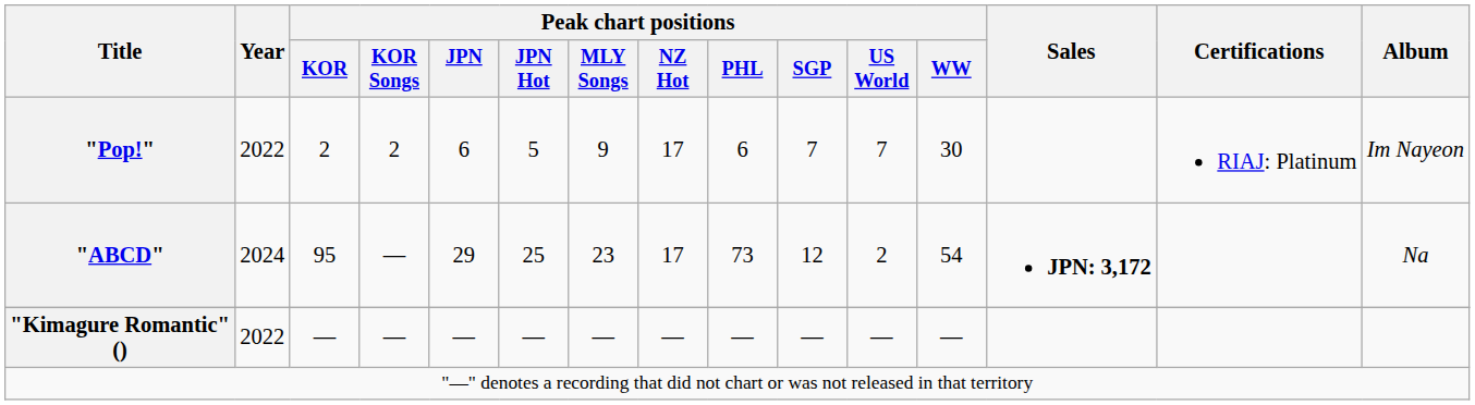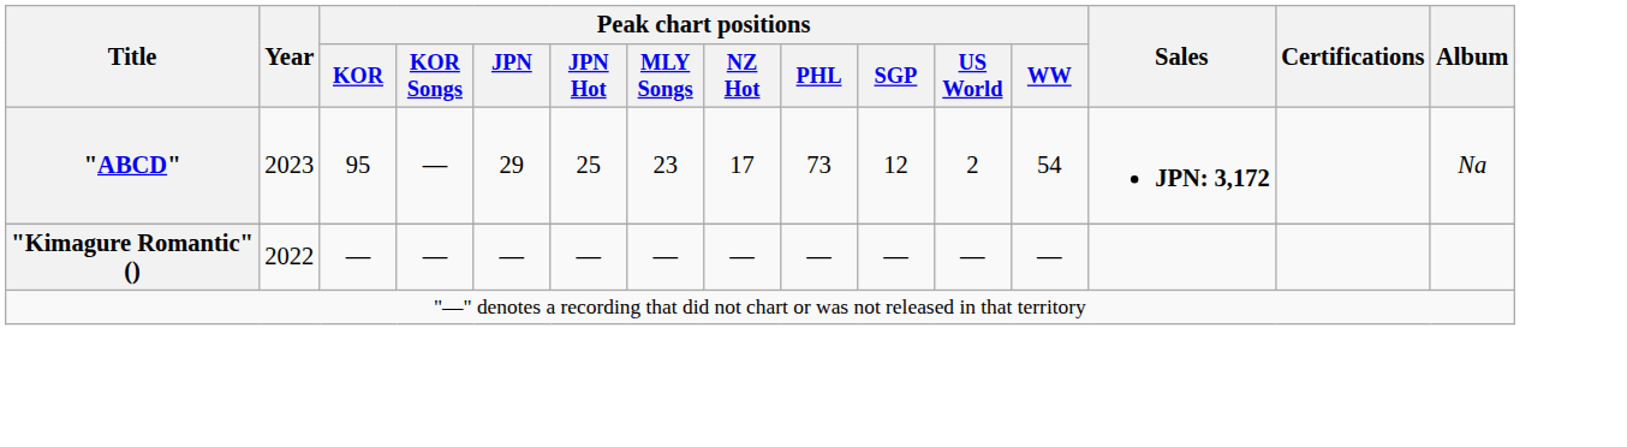 <table class="wikitable plainrowheaders" style="text-align:center">
 <tr>
 <th scope="col" rowspan="2">Title</th>
 <th scope="col" rowspan="2">Year</th>
 <th scope="col" colspan="10">Peak chart positions</th>
 <th scope="col" rowspan="2">Sales</th>
 <th scope="col" rowspan="2">Certifications</th>
 <th scope="col" rowspan="2">Album</th>
 </tr>
 <tr>
 <th scope="col" style="font-size:90%; width:3em"><a href='#'>KOR</a><br></th>
 <th scope="col" style="font-size:90%; width:3em"><a href='#'>KOR<br>Songs</a><br></th>
 <th scope="col" style="font-size:90%; width:3em"><a href='#'>JPN<br></a><br></th>
 <th scope="col" style="font-size:90%; width:3em"><a href='#'>JPN<br>Hot</a><br></th>
 <th scope="col" style="font-size:90%; width:3em"><a href='#'>MLY<br>Songs</a><br></th>
 <th scope="col" style="font-size:90%; width:3em"><a href='#'>NZ<br>Hot</a><br></th>
 <th scope="col" style="font-size:90%; width:3em"><a href='#'>PHL</a><br></th>
 <th scope="col" style="font-size:90%; width:3em"><a href='#'>SGP</a><br></th>
 <th scope="col" style="font-size:90%; width:3em"><a href='#'>US<br>World</a><br></th>
 <th scope="col" style="font-size:90%; width:3em"><a href='#'>WW</a><br></th>
 </tr>
 <tr>
-<th scope="row">"<a href='#'>Pop!</a>"</th>
-<td>2022</td>
-<td>2</td>
-<td>2</td>
-<td>6</td>
-<td>5</td>
-<td>9</td>
-<td>17</td>
-<td>6</td>
-<td>7</td>
-<td>7</td>
-<td>30</td>
-<td></td>
-<td><br><ul><li><a href='#'>RIAJ</a>: Platinum </li></ul></td>
-<td><em>Im Nayeon</em></td>
-</tr>
-<tr>
 <th scope="row">"<a href='#'>ABCD</a>"</th>
-<td>2024</td>
+<td>2023</td>
 <td>95</td>
 <td>—</td>
 <td>29</td>
 <td>25</td>
 <td>23</td>
 <td>17</td>
 <td>73</td>
 <td>12</td>
 <td>2</td>
 <td>54</td>
 <td><strong><br><ul><li>JPN: 3,172 </li></ul></strong></td>
 <td></td>
 <td><em>Na</em></td>
 </tr>
 <tr>
 </tr>
 <tr>
 <th scope="row">"Kimagure Romantic"<br>()</th>
 <td>2022</td>
 <td>—</td>
 <td>—</td>
 <td>—</td>
 <td>—</td>
 <td>—</td>
 <td>—</td>
 <td>—</td>
 <td>—</td>
 <td>—</td>
 <td>—</td>
 <td></td>
 <td></td>
 <td></td>
 </tr>
 <tr>
 <td colspan="15" style="font-size:85%">"—" denotes a recording that did not chart or was not released in that territory</td>
 </tr>
 </table>
